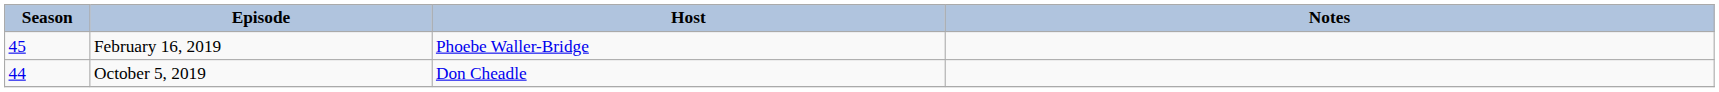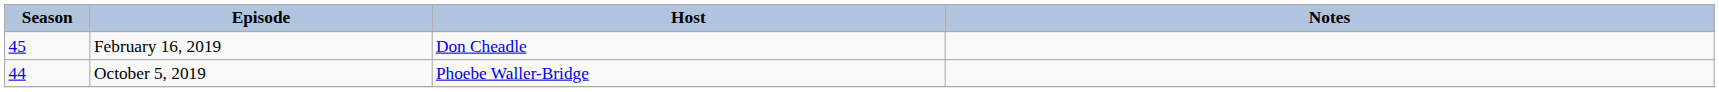 <table class="wikitable" style="width:100%;">
 <tr>
 <th style="background:#B0C4DE;" width="5%">Season</th>
 <th style="background:#B0C4DE;" width="20%">Episode</th>
 <th style="background:#B0C4DE;" width="30%">Host</th>
 <th style="background:#B0C4DE;" width="45%">Notes</th>
 </tr>
 <tr>
 <td><a href='#'>45</a></td>
 <td>February 16, 2019</td>
-<td><a href='#'>Phoebe Waller-Bridge</a></td>
+<td><a href='#'>Don Cheadle</a></td>
 <td></td>
 </tr>
 <tr>
 <td><a href='#'>44</a></td>
 <td>October 5, 2019</td>
-<td><a href='#'>Don Cheadle</a></td>
+<td><a href='#'>Phoebe Waller-Bridge</a></td>
 <td></td>
 </tr>
 <tr>
 </tr>
 </table>
